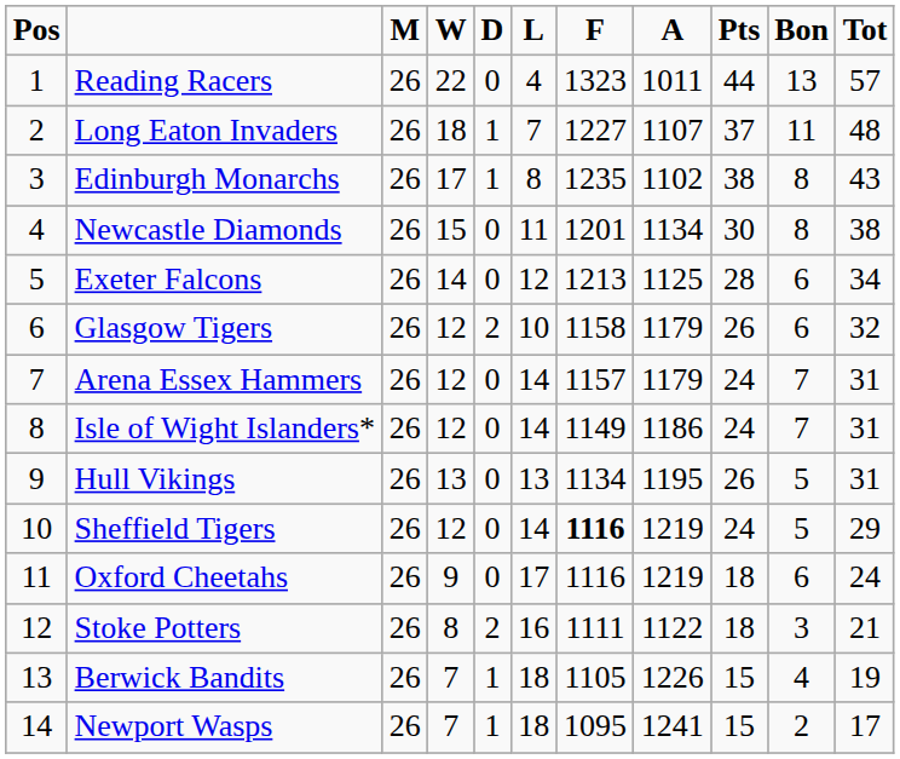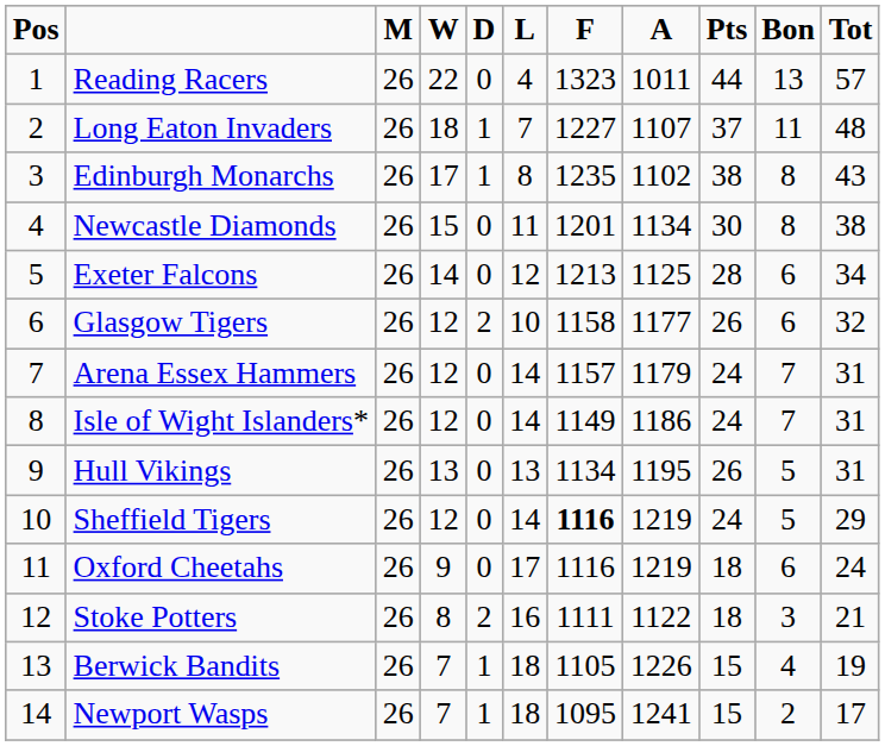 <table class="wikitable">
 <tr align="center">
 <td><strong>Pos</strong></td>
 <td></td>
 <td><strong>M</strong></td>
 <td><strong>W</strong></td>
 <td><strong>D</strong></td>
 <td><strong>L</strong></td>
 <td><strong>F</strong></td>
 <td><strong>A</strong></td>
 <td><strong>Pts</strong></td>
 <td><strong>Bon</strong></td>
 <td><strong>Tot</strong></td>
 </tr>
 <tr align="center">
 <td>1</td>
 <td align="left"><a href='#'>Reading Racers</a></td>
 <td>26</td>
 <td>22</td>
 <td>0</td>
 <td>4</td>
 <td>1323</td>
 <td>1011</td>
 <td>44</td>
 <td>13</td>
 <td>57</td>
 </tr>
 <tr align="center">
 <td>2</td>
 <td align="left"><a href='#'>Long Eaton Invaders</a></td>
 <td>26</td>
 <td>18</td>
 <td>1</td>
 <td>7</td>
 <td>1227</td>
 <td>1107</td>
 <td>37</td>
 <td>11</td>
 <td>48</td>
 </tr>
 <tr align="center">
 <td>3</td>
 <td align="left"><a href='#'>Edinburgh Monarchs</a></td>
 <td>26</td>
 <td>17</td>
 <td>1</td>
 <td>8</td>
 <td>1235</td>
 <td>1102</td>
 <td>38</td>
 <td>8</td>
 <td>43</td>
 </tr>
 <tr align="center">
 <td>4</td>
 <td align="left"><a href='#'>Newcastle Diamonds</a></td>
 <td>26</td>
 <td>15</td>
 <td>0</td>
 <td>11</td>
 <td>1201</td>
 <td>1134</td>
 <td>30</td>
 <td>8</td>
 <td>38</td>
 </tr>
 <tr align="center">
 <td>5</td>
 <td align="left"><a href='#'>Exeter Falcons</a></td>
 <td>26</td>
 <td>14</td>
 <td>0</td>
 <td>12</td>
 <td>1213</td>
 <td>1125</td>
 <td>28</td>
 <td>6</td>
 <td>34</td>
 </tr>
 <tr align="center">
 <td>6</td>
 <td align="left"><a href='#'>Glasgow Tigers</a></td>
 <td>26</td>
 <td>12</td>
 <td>2</td>
 <td>10</td>
 <td>1158</td>
-<td>1179</td>
+<td>1177</td>
 <td>26</td>
 <td>6</td>
 <td>32</td>
 </tr>
 <tr align="center">
 <td>7</td>
 <td align="left"><a href='#'>Arena Essex Hammers</a></td>
 <td>26</td>
 <td>12</td>
 <td>0</td>
 <td>14</td>
 <td>1157</td>
 <td>1179</td>
 <td>24</td>
 <td>7</td>
 <td>31</td>
 </tr>
 <tr align="center">
 <td>8</td>
 <td align="left"><a href='#'>Isle of Wight Islanders</a>*</td>
 <td>26</td>
 <td>12</td>
 <td>0</td>
 <td>14</td>
 <td>1149</td>
 <td>1186</td>
 <td>24</td>
 <td>7</td>
 <td>31</td>
 </tr>
 <tr align="center">
 <td>9</td>
 <td align="left"><a href='#'>Hull Vikings</a></td>
 <td>26</td>
 <td>13</td>
 <td>0</td>
 <td>13</td>
 <td>1134</td>
 <td>1195</td>
 <td>26</td>
 <td>5</td>
 <td>31</td>
 </tr>
 <tr align="center">
 <td>10</td>
 <td align="left"><a href='#'>Sheffield Tigers</a></td>
 <td>26</td>
 <td>12</td>
 <td>0</td>
 <td>14</td>
 <td><strong>1116</strong></td>
 <td>1219</td>
 <td>24</td>
 <td>5</td>
 <td>29</td>
 </tr>
 <tr align="center">
 <td>11</td>
 <td align="left"><a href='#'>Oxford Cheetahs</a></td>
 <td>26</td>
 <td>9</td>
 <td>0</td>
 <td>17</td>
 <td>1116</td>
 <td>1219</td>
 <td>18</td>
 <td>6</td>
 <td>24</td>
 </tr>
 <tr align="center">
 <td>12</td>
 <td align="left"><a href='#'>Stoke Potters</a></td>
 <td>26</td>
 <td>8</td>
 <td>2</td>
 <td>16</td>
 <td>1111</td>
 <td>1122</td>
 <td>18</td>
 <td>3</td>
 <td>21</td>
 </tr>
 <tr align="center">
 <td>13</td>
 <td align="left"><a href='#'>Berwick Bandits</a></td>
 <td>26</td>
 <td>7</td>
 <td>1</td>
 <td>18</td>
 <td>1105</td>
 <td>1226</td>
 <td>15</td>
 <td>4</td>
 <td>19</td>
 </tr>
 <tr align="center">
 <td>14</td>
 <td align="left"><a href='#'>Newport Wasps</a></td>
 <td>26</td>
 <td>7</td>
 <td>1</td>
 <td>18</td>
 <td>1095</td>
 <td>1241</td>
 <td>15</td>
 <td>2</td>
 <td>17</td>
 </tr>
 </table>
